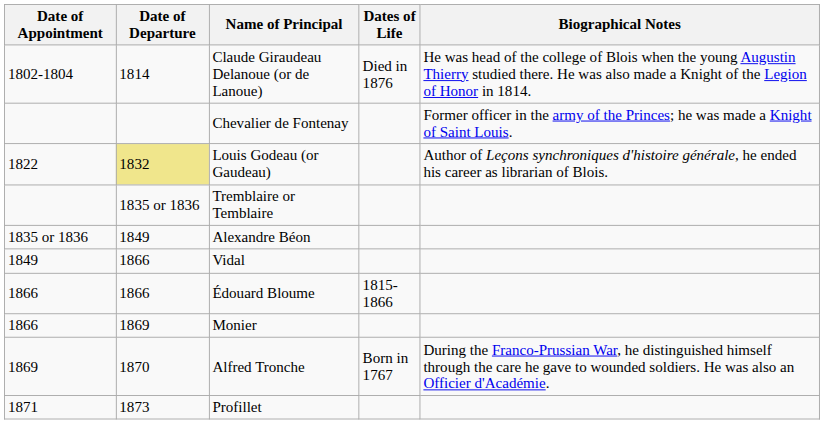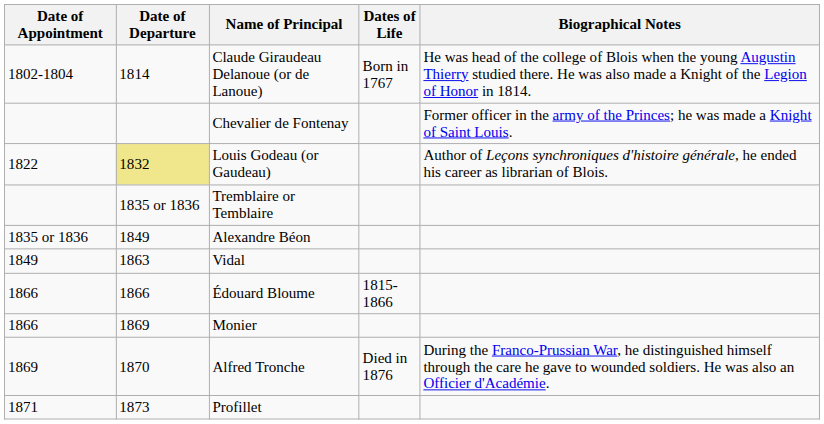 <table class="wikitable alternance centre">
 <tr>
 <th scope="col">Date of Appointment</th>
 <th scope="col">Date of Departure</th>
 <th scope="col">Name of Principal</th>
 <th scope="col">Dates of Life</th>
 <th scope="col">Biographical Notes</th>
 </tr>
 <tr>
 <td>1802-1804</td>
 <td>1814</td>
 <td>Claude Giraudeau Delanoue (or de Lanoue)</td>
-<td>Died in 1876</td>
+<td>Born in 1767</td>
 <td>He was head of the college of Blois when the young <a href='#'>Augustin Thierry</a> studied there. He was also made a Knight of the <a href='#'>Legion of Honor</a> in 1814.</td>
 </tr>
 <tr>
 <td></td>
 <td></td>
 <td>Chevalier de Fontenay</td>
 <td></td>
 <td>Former officer in the <a href='#'>army of the Princes</a>; he was made a <a href='#'>Knight of Saint Louis</a>.</td>
 </tr>
 <tr>
 <td>1822</td>
 <td style="background: khaki;">1832</td>
 <td>Louis Godeau (or Gaudeau)</td>
 <td></td>
 <td>Author of <em>Leçons synchroniques d'histoire générale</em>, he ended his career as librarian of Blois.</td>
 </tr>
 <tr>
 <td></td>
 <td>1835 or 1836</td>
 <td>Tremblaire or Temblaire</td>
 <td></td>
 <td></td>
 </tr>
 <tr>
 <td>1835 or 1836</td>
 <td>1849</td>
 <td>Alexandre Béon</td>
 <td></td>
 <td></td>
 </tr>
 <tr>
 <td>1849</td>
-<td>1866</td>
+<td>1863</td>
 <td>Vidal</td>
 <td></td>
 <td></td>
 </tr>
 <tr>
 <td>1866</td>
 <td>1866</td>
 <td>Édouard Bloume</td>
 <td>1815-1866</td>
 <td></td>
 </tr>
 <tr>
 <td>1866</td>
 <td>1869</td>
 <td>Monier</td>
 <td></td>
 <td></td>
 </tr>
 <tr>
 <td>1869</td>
 <td>1870</td>
 <td>Alfred Tronche</td>
-<td>Born in 1767</td>
+<td>Died in 1876</td>
 <td>During the <a href='#'>Franco-Prussian War</a>, he distinguished himself through the care he gave to wounded soldiers. He was also an <a href='#'>Officier d'Académie</a>.</td>
 </tr>
 <tr>
 <td>1871</td>
 <td>1873</td>
 <td>Profillet</td>
 <td></td>
 <td></td>
 </tr>
 </table>
